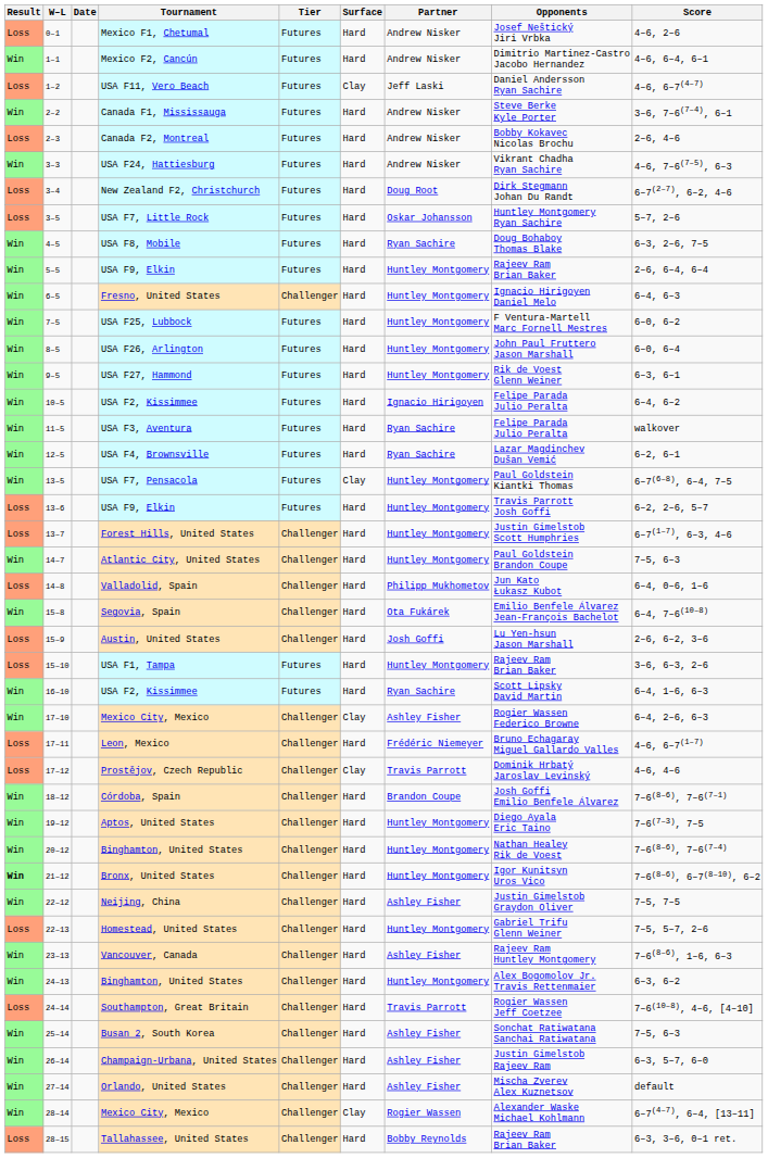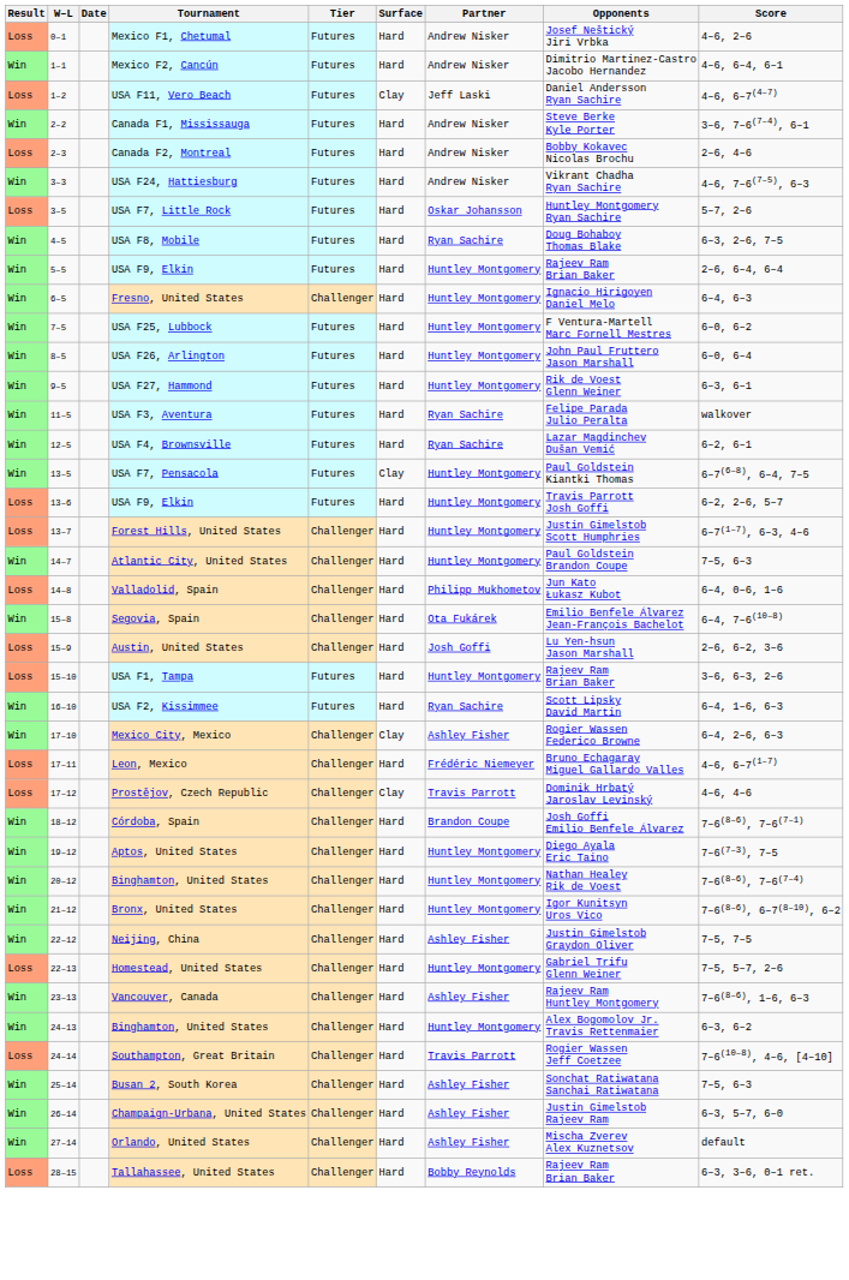 <table class="sortable wikitable">
 <tr>
 <th>Result</th>
 <th class="unsortable">W–L</th>
 <th>Date</th>
 <th>Tournament</th>
 <th>Tier</th>
 <th>Surface</th>
 <th>Partner</th>
 <th>Opponents</th>
 <th class="unsortable">Score</th>
 </tr>
 <tr>
 <td bgcolor=FFA07A>Loss</td>
 <td><small>0–1</small></td>
 <td></td>
 <td style="background:#cffcff;">Mexico F1, <a href='#'>Chetumal</a></td>
 <td style="background:#cffcff;">Futures</td>
 <td>Hard</td>
 <td> Andrew Nisker</td>
 <td> <a href='#'>Josef Neštický</a> <br>  Jiri Vrbka</td>
 <td>4–6, 2–6</td>
 </tr>
 <tr>
 <td bgcolor=98FB98>Win</td>
 <td><small>1–1</small></td>
 <td></td>
 <td style="background:#cffcff;">Mexico F2, <a href='#'>Cancún</a></td>
 <td style="background:#cffcff;">Futures</td>
 <td>Hard</td>
 <td> Andrew Nisker</td>
 <td> Dimitrio Martinez-Castro <br>  Jacobo Hernandez</td>
 <td>4–6, 6–4, 6–1</td>
 </tr>
 <tr>
 <td bgcolor=FFA07A>Loss</td>
 <td><small>1–2</small></td>
 <td></td>
 <td style="background:#cffcff;">USA F11, <a href='#'>Vero Beach</a></td>
 <td style="background:#cffcff;">Futures</td>
 <td>Clay</td>
 <td> Jeff Laski</td>
 <td> Daniel Andersson <br>  <a href='#'>Ryan Sachire</a></td>
 <td>4–6, 6–7<sup>(4–7)</sup></td>
 </tr>
 <tr>
 <td bgcolor=98FB98>Win</td>
 <td><small>2–2</small></td>
 <td></td>
 <td style="background:#cffcff;">Canada F1, <a href='#'>Mississauga</a></td>
 <td style="background:#cffcff;">Futures</td>
 <td>Hard</td>
 <td> Andrew Nisker</td>
 <td> <a href='#'>Steve Berke</a> <br>  <a href='#'>Kyle Porter</a></td>
 <td>3–6, 7–6<sup>(7–4)</sup>, 6–1</td>
 </tr>
 <tr>
 <td bgcolor=FFA07A>Loss</td>
 <td><small>2–3</small></td>
 <td></td>
 <td style="background:#cffcff;">Canada F2, <a href='#'>Montreal</a></td>
 <td style="background:#cffcff;">Futures</td>
 <td>Hard</td>
 <td> Andrew Nisker</td>
 <td> <a href='#'>Bobby Kokavec</a> <br>  Nicolas Brochu</td>
 <td>2–6, 4–6</td>
 </tr>
 <tr>
 <td bgcolor=98FB98>Win</td>
 <td><small>3–3</small></td>
 <td></td>
 <td style="background:#cffcff;">USA F24, <a href='#'>Hattiesburg</a></td>
 <td style="background:#cffcff;">Futures</td>
 <td>Hard</td>
 <td> Andrew Nisker</td>
 <td> Vikrant Chadha <br>  <a href='#'>Ryan Sachire</a></td>
 <td>4–6, 7–6<sup>(7–5)</sup>, 6–3</td>
 </tr>
 <tr>
 <td bgcolor=FFA07A>Loss</td>
-<td><small>3–4</small></td>
-<td></td>
-<td style="background:#cffcff;">New Zealand F2, <a href='#'>Christchurch</a></td>
-<td style="background:#cffcff;">Futures</td>
-<td>Hard</td>
-<td> <a href='#'>Doug Root</a></td>
-<td> <a href='#'>Dirk Stegmann</a> <br>  Johan Du Randt</td>
-<td>6–7<sup>(2–7)</sup>, 6–2, 4–6</td>
-</tr>
-<tr>
-<td bgcolor=FFA07A>Loss</td>
 <td><small>3–5</small></td>
 <td></td>
 <td style="background:#cffcff;">USA F7, <a href='#'>Little Rock</a></td>
 <td style="background:#cffcff;">Futures</td>
 <td>Hard</td>
 <td> <a href='#'>Oskar Johansson</a></td>
 <td> <a href='#'>Huntley Montgomery</a> <br>  <a href='#'>Ryan Sachire</a></td>
 <td>5–7, 2–6</td>
 </tr>
 <tr>
 <td bgcolor=98FB98>Win</td>
 <td><small>4–5</small></td>
 <td></td>
 <td style="background:#cffcff;">USA F8, <a href='#'>Mobile</a></td>
 <td style="background:#cffcff;">Futures</td>
 <td>Hard</td>
 <td> <a href='#'>Ryan Sachire</a></td>
 <td> <a href='#'>Doug Bohaboy</a> <br>  <a href='#'>Thomas Blake</a></td>
 <td>6–3, 2–6, 7–5</td>
 </tr>
 <tr>
 <td bgcolor=98FB98>Win</td>
 <td><small>5–5</small></td>
 <td></td>
 <td style="background:#cffcff;">USA F9, <a href='#'>Elkin</a></td>
 <td style="background:#cffcff;">Futures</td>
 <td>Hard</td>
 <td> <a href='#'>Huntley Montgomery</a></td>
 <td> <a href='#'>Rajeev Ram</a> <br>  <a href='#'>Brian Baker</a></td>
 <td>2–6, 6–4, 6–4</td>
 </tr>
 <tr>
 <td bgcolor=98FB98>Win</td>
 <td><small>6–5</small></td>
 <td></td>
 <td style=background:moccasin><a href='#'>Fresno</a>, United States</td>
 <td style=background:moccasin>Challenger</td>
 <td>Hard</td>
 <td> <a href='#'>Huntley Montgomery</a></td>
 <td> <a href='#'>Ignacio Hirigoyen</a> <br>  <a href='#'>Daniel Melo</a></td>
 <td>6–4, 6–3</td>
 </tr>
 <tr>
 <td bgcolor=98FB98>Win</td>
 <td><small>7–5</small></td>
 <td></td>
 <td style="background:#cffcff;">USA F25, <a href='#'>Lubbock</a></td>
 <td style="background:#cffcff;">Futures</td>
 <td>Hard</td>
 <td> <a href='#'>Huntley Montgomery</a></td>
 <td> F Ventura-Martell <br>  <a href='#'>Marc Fornell Mestres</a></td>
 <td>6–0, 6–2</td>
 </tr>
 <tr>
 <td bgcolor=98FB98>Win</td>
 <td><small>8–5</small></td>
 <td></td>
 <td style="background:#cffcff;">USA F26, <a href='#'>Arlington</a></td>
 <td style="background:#cffcff;">Futures</td>
 <td>Hard</td>
 <td> <a href='#'>Huntley Montgomery</a></td>
 <td> <a href='#'>John Paul Fruttero</a> <br>  <a href='#'>Jason Marshall</a></td>
 <td>6–0, 6–4</td>
 </tr>
 <tr>
 <td bgcolor=98FB98>Win</td>
 <td><small>9–5</small></td>
 <td></td>
 <td style="background:#cffcff;">USA F27, <a href='#'>Hammond</a></td>
 <td style="background:#cffcff;">Futures</td>
 <td>Hard</td>
 <td> <a href='#'>Huntley Montgomery</a></td>
 <td> <a href='#'>Rik de Voest</a> <br>  <a href='#'>Glenn Weiner</a></td>
 <td>6–3, 6–1</td>
-</tr>
-<tr>
-<td bgcolor=98FB98>Win</td>
-<td><small>10–5</small></td>
-<td></td>
-<td style="background:#cffcff;">USA F2, <a href='#'>Kissimmee</a></td>
-<td style="background:#cffcff;">Futures</td>
-<td>Hard</td>
-<td> <a href='#'>Ignacio Hirigoyen</a></td>
-<td> <a href='#'>Felipe Parada</a> <br>  <a href='#'>Julio Peralta</a></td>
-<td>6–4, 6–2</td>
 </tr>
 <tr>
 <td bgcolor=98FB98>Win</td>
 <td><small>11–5</small></td>
 <td></td>
 <td style="background:#cffcff;">USA F3, <a href='#'>Aventura</a></td>
 <td style="background:#cffcff;">Futures</td>
 <td>Hard</td>
 <td> <a href='#'>Ryan Sachire</a></td>
 <td> <a href='#'>Felipe Parada</a> <br>  <a href='#'>Julio Peralta</a></td>
 <td>walkover</td>
 </tr>
 <tr>
 <td bgcolor=98FB98>Win</td>
 <td><small>12–5</small></td>
 <td></td>
 <td style="background:#cffcff;">USA F4, <a href='#'>Brownsville</a></td>
 <td style="background:#cffcff;">Futures</td>
 <td>Hard</td>
 <td> <a href='#'>Ryan Sachire</a></td>
 <td> <a href='#'>Lazar Magdinchev</a> <br>  <a href='#'>Dušan Vemić</a></td>
 <td>6–2, 6–1</td>
 </tr>
 <tr>
 <td bgcolor=98FB98>Win</td>
 <td><small>13–5</small></td>
 <td></td>
 <td style="background:#cffcff;">USA F7, <a href='#'>Pensacola</a></td>
 <td style="background:#cffcff;">Futures</td>
 <td>Clay</td>
 <td> <a href='#'>Huntley Montgomery</a></td>
 <td> <a href='#'>Paul Goldstein</a> <br>  Kiantki Thomas</td>
 <td>6–7<sup>(6–8)</sup>, 6–4, 7–5</td>
 </tr>
 <tr>
 <td bgcolor=FFA07A>Loss</td>
 <td><small>13–6</small></td>
 <td></td>
 <td style="background:#cffcff;">USA F9, <a href='#'>Elkin</a></td>
 <td style="background:#cffcff;">Futures</td>
 <td>Hard</td>
 <td> <a href='#'>Huntley Montgomery</a></td>
 <td> <a href='#'>Travis Parrott</a> <br>  <a href='#'>Josh Goffi</a></td>
 <td>6–2, 2–6, 5–7</td>
 </tr>
 <tr>
 <td bgcolor=FFA07A>Loss</td>
 <td><small>13–7</small></td>
 <td></td>
 <td style=background:moccasin><a href='#'>Forest Hills</a>, United States</td>
 <td style=background:moccasin>Challenger</td>
 <td>Hard</td>
 <td> <a href='#'>Huntley Montgomery</a></td>
 <td> <a href='#'>Justin Gimelstob</a> <br>  <a href='#'>Scott Humphries</a></td>
 <td>6–7<sup>(1–7)</sup>, 6–3, 4–6</td>
 </tr>
 <tr>
 <td bgcolor=98FB98>Win</td>
 <td><small>14–7</small></td>
 <td></td>
 <td style=background:moccasin><a href='#'>Atlantic City</a>, United States</td>
 <td style=background:moccasin>Challenger</td>
 <td>Hard</td>
 <td> <a href='#'>Huntley Montgomery</a></td>
 <td> <a href='#'>Paul Goldstein</a> <br>  <a href='#'>Brandon Coupe</a></td>
 <td>7–5, 6–3</td>
 </tr>
 <tr>
 <td bgcolor=FFA07A>Loss</td>
 <td><small>14–8</small></td>
 <td></td>
 <td style=background:moccasin><a href='#'>Valladolid</a>, Spain</td>
 <td style=background:moccasin>Challenger</td>
 <td>Hard</td>
 <td> <a href='#'>Philipp Mukhometov</a></td>
 <td> <a href='#'>Jun Kato</a> <br>  <a href='#'>Łukasz Kubot</a></td>
 <td>6–4, 0–6, 1–6</td>
 </tr>
 <tr>
 <td bgcolor=98FB98>Win</td>
 <td><small>15–8</small></td>
 <td></td>
 <td style=background:moccasin><a href='#'>Segovia</a>, Spain</td>
 <td style=background:moccasin>Challenger</td>
 <td>Hard</td>
 <td> <a href='#'>Ota Fukárek</a></td>
 <td> <a href='#'>Emilio Benfele Álvarez</a> <br>  <a href='#'>Jean-François Bachelot</a></td>
 <td>6–4, 7–6<sup>(10–8)</sup></td>
 </tr>
 <tr>
 <td bgcolor=FFA07A>Loss</td>
 <td><small>15–9</small></td>
 <td></td>
 <td style=background:moccasin><a href='#'>Austin</a>, United States</td>
 <td style=background:moccasin>Challenger</td>
 <td>Hard</td>
 <td> <a href='#'>Josh Goffi</a></td>
 <td> <a href='#'>Lu Yen-hsun</a> <br>  <a href='#'>Jason Marshall</a></td>
 <td>2–6, 6–2, 3–6</td>
 </tr>
 <tr>
 <td bgcolor=FFA07A>Loss</td>
 <td><small>15–10</small></td>
 <td></td>
 <td style="background:#cffcff;">USA F1, <a href='#'>Tampa</a></td>
 <td style="background:#cffcff;">Futures</td>
 <td>Hard</td>
 <td> <a href='#'>Huntley Montgomery</a></td>
 <td> <a href='#'>Rajeev Ram</a> <br>  <a href='#'>Brian Baker</a></td>
 <td>3–6, 6–3, 2–6</td>
 </tr>
 <tr>
 <td bgcolor=98FB98>Win</td>
 <td><small>16–10</small></td>
 <td></td>
 <td style="background:#cffcff;">USA F2, <a href='#'>Kissimmee</a></td>
 <td style="background:#cffcff;">Futures</td>
 <td>Hard</td>
 <td> <a href='#'>Ryan Sachire</a></td>
 <td> <a href='#'>Scott Lipsky</a> <br>  <a href='#'>David Martin</a></td>
 <td>6–4, 1–6, 6–3</td>
 </tr>
 <tr>
 <td bgcolor=98FB98>Win</td>
 <td><small>17–10</small></td>
 <td></td>
 <td style=background:moccasin><a href='#'>Mexico City</a>, Mexico</td>
 <td style=background:moccasin>Challenger</td>
 <td>Clay</td>
 <td> <a href='#'>Ashley Fisher</a></td>
 <td> <a href='#'>Rogier Wassen</a> <br>  <a href='#'>Federico Browne</a></td>
 <td>6–4, 2–6, 6–3</td>
 </tr>
 <tr>
 <td bgcolor=FFA07A>Loss</td>
 <td><small>17–11</small></td>
 <td></td>
 <td style=background:moccasin><a href='#'>Leon</a>, Mexico</td>
 <td style=background:moccasin>Challenger</td>
 <td>Hard</td>
 <td> <a href='#'>Frédéric Niemeyer</a></td>
 <td> <a href='#'>Bruno Echagaray</a> <br>  <a href='#'>Miguel Gallardo Valles</a></td>
 <td>4–6, 6–7<sup>(1–7)</sup></td>
 </tr>
 <tr>
 <td bgcolor=FFA07A>Loss</td>
 <td><small>17–12</small></td>
 <td></td>
 <td style=background:moccasin><a href='#'>Prostějov</a>, Czech Republic</td>
 <td style=background:moccasin>Challenger</td>
 <td>Clay</td>
 <td> <a href='#'>Travis Parrott</a></td>
 <td> <a href='#'>Dominik Hrbatý</a> <br>  <a href='#'>Jaroslav Levinský</a></td>
 <td>4–6, 4–6</td>
 </tr>
 <tr>
 <td bgcolor=98FB98>Win</td>
 <td><small>18–12</small></td>
 <td></td>
 <td style=background:moccasin><a href='#'>Córdoba</a>, Spain</td>
 <td style=background:moccasin>Challenger</td>
 <td>Hard</td>
 <td> <a href='#'>Brandon Coupe</a></td>
 <td> <a href='#'>Josh Goffi</a> <br>  <a href='#'>Emilio Benfele Álvarez</a></td>
 <td>7–6<sup>(8–6)</sup>, 7–6<sup>(7–1)</sup></td>
 </tr>
 <tr>
 <td bgcolor=98FB98>Win</td>
 <td><small>19–12</small></td>
 <td></td>
 <td style=background:moccasin><a href='#'>Aptos</a>, United States</td>
 <td style=background:moccasin>Challenger</td>
 <td>Hard</td>
 <td> <a href='#'>Huntley Montgomery</a></td>
 <td> <a href='#'>Diego Ayala</a> <br>  <a href='#'>Eric Taino</a></td>
 <td>7–6<sup>(7–3)</sup>, 7–5</td>
 </tr>
 <tr>
 <td bgcolor=98FB98>Win</td>
 <td><small>20–12</small></td>
 <td></td>
 <td style=background:moccasin><a href='#'>Binghamton</a>, United States</td>
 <td style=background:moccasin>Challenger</td>
 <td>Hard</td>
 <td> <a href='#'>Huntley Montgomery</a></td>
 <td> <a href='#'>Nathan Healey</a> <br>  <a href='#'>Rik de Voest</a></td>
 <td>7–6<sup>(8–6)</sup>, 7–6<sup>(7–4)</sup></td>
 </tr>
 <tr>
-<td bgcolor=98FB98><strong>Win</strong></td>
+<td bgcolor=98FB98>Win</td>
 <td><small>21–12</small></td>
 <td></td>
 <td style=background:moccasin><a href='#'>Bronx</a>, United States</td>
 <td style=background:moccasin>Challenger</td>
 <td>Hard</td>
 <td> <a href='#'>Huntley Montgomery</a></td>
 <td> <a href='#'>Igor Kunitsyn</a> <br>  <a href='#'>Uros Vico</a></td>
 <td>7–6<sup>(8–6)</sup>, 6–7<sup>(8–10)</sup>, 6–2</td>
 </tr>
 <tr>
 <td bgcolor=98FB98>Win</td>
 <td><small>22–12</small></td>
 <td></td>
 <td style=background:moccasin><a href='#'>Neijing</a>, China</td>
 <td style=background:moccasin>Challenger</td>
 <td>Hard</td>
 <td> <a href='#'>Ashley Fisher</a></td>
 <td> <a href='#'>Justin Gimelstob</a> <br>  <a href='#'>Graydon Oliver</a></td>
 <td>7–5, 7–5</td>
 </tr>
 <tr>
 <td bgcolor=FFA07A>Loss</td>
 <td><small>22–13</small></td>
 <td></td>
 <td style=background:moccasin><a href='#'>Homestead</a>, United States</td>
 <td style=background:moccasin>Challenger</td>
 <td>Hard</td>
 <td> <a href='#'>Huntley Montgomery</a></td>
 <td> <a href='#'>Gabriel Trifu</a> <br>  <a href='#'>Glenn Weiner</a></td>
 <td>7–5, 5–7, 2–6</td>
 </tr>
 <tr>
 <td bgcolor=98FB98>Win</td>
 <td><small>23–13</small></td>
 <td></td>
 <td style=background:moccasin><a href='#'>Vancouver</a>, Canada</td>
 <td style=background:moccasin>Challenger</td>
 <td>Hard</td>
 <td> <a href='#'>Ashley Fisher</a></td>
 <td> <a href='#'>Rajeev Ram</a> <br>  <a href='#'>Huntley Montgomery</a></td>
 <td>7–6<sup>(8–6)</sup>, 1–6, 6–3</td>
 </tr>
 <tr>
 <td bgcolor=98FB98>Win</td>
 <td><small>24–13</small></td>
 <td></td>
 <td style=background:moccasin><a href='#'>Binghamton</a>, United States</td>
 <td style=background:moccasin>Challenger</td>
 <td>Hard</td>
 <td> <a href='#'>Huntley Montgomery</a></td>
 <td> <a href='#'>Alex Bogomolov Jr.</a> <br>  <a href='#'>Travis Rettenmaier</a></td>
 <td>6–3, 6–2</td>
 </tr>
 <tr>
 <td bgcolor=FFA07A>Loss</td>
 <td><small>24–14</small></td>
 <td></td>
 <td style=background:moccasin><a href='#'>Southampton</a>, Great Britain</td>
 <td style=background:moccasin>Challenger</td>
 <td>Hard</td>
 <td> <a href='#'>Travis Parrott</a></td>
 <td> <a href='#'>Rogier Wassen</a> <br>  <a href='#'>Jeff Coetzee</a></td>
 <td>7–6<sup>(10–8)</sup>, 4–6, [4–10]</td>
 </tr>
 <tr>
 <td bgcolor=98FB98>Win</td>
 <td><small>25–14</small></td>
 <td></td>
 <td style=background:moccasin><a href='#'>Busan 2</a>, South Korea</td>
 <td style=background:moccasin>Challenger</td>
 <td>Hard</td>
 <td> <a href='#'>Ashley Fisher</a></td>
 <td> <a href='#'>Sonchat Ratiwatana</a> <br>  <a href='#'>Sanchai Ratiwatana</a></td>
 <td>7–5, 6–3</td>
 </tr>
 <tr>
 <td bgcolor=98FB98>Win</td>
 <td><small>26–14</small></td>
 <td></td>
 <td style=background:moccasin><a href='#'>Champaign-Urbana</a>, United States</td>
 <td style=background:moccasin>Challenger</td>
 <td>Hard</td>
 <td> <a href='#'>Ashley Fisher</a></td>
 <td> <a href='#'>Justin Gimelstob</a> <br>  <a href='#'>Rajeev Ram</a></td>
 <td>6–3, 5–7, 6–0</td>
 </tr>
 <tr>
 <td bgcolor=98FB98>Win</td>
 <td><small>27–14</small></td>
 <td></td>
 <td style=background:moccasin><a href='#'>Orlando</a>, United States</td>
 <td style=background:moccasin>Challenger</td>
 <td>Hard</td>
 <td> <a href='#'>Ashley Fisher</a></td>
 <td> <a href='#'>Mischa Zverev</a> <br>  <a href='#'>Alex Kuznetsov</a></td>
 <td>default</td>
 </tr>
 <tr>
-<td bgcolor=98FB98>Win</td>
-<td><small>28–14</small></td>
-<td></td>
-<td style=background:moccasin><a href='#'>Mexico City</a>, Mexico</td>
-<td style=background:moccasin>Challenger</td>
-<td>Clay</td>
-<td> <a href='#'>Rogier Wassen</a></td>
-<td> <a href='#'>Alexander Waske</a> <br>  <a href='#'>Michael Kohlmann</a></td>
-<td>6–7<sup>(4–7)</sup>, 6–4, [13–11]</td>
-</tr>
-<tr>
 <td bgcolor=FFA07A>Loss</td>
 <td><small>28–15</small></td>
 <td></td>
 <td style=background:moccasin><a href='#'>Tallahassee</a>, United States</td>
 <td style=background:moccasin>Challenger</td>
 <td>Hard</td>
 <td> <a href='#'>Bobby Reynolds</a></td>
 <td> <a href='#'>Rajeev Ram</a> <br>  <a href='#'>Brian Baker</a></td>
 <td>6–3, 3–6, 0–1 ret.</td>
 </tr>
 </table>
